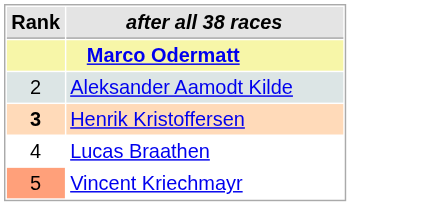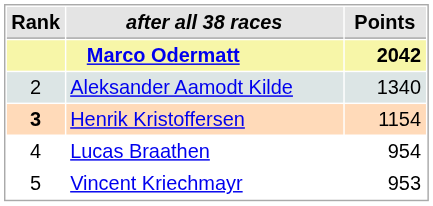 <table cellspacing="1" cellpadding="3" style="border:1px solid #aaa; font-size:86%;">
 <tr style="background:#e4e4e4;">
 <th style="border-bottom:1px solid #aaa; width:10px;">Rank</th>
 <th style="border-bottom:1px solid #aaa; width:185px; white-space:nowrap;"><em>after all 38 races</em></th>
+<th style="border-bottom:1px solid #aaa; width:50px;">Points</th>
 </tr>
 <tr style="background:#f7f6a8;">
 <td style="text-align:center;"></td>
 <td>   <strong><a href='#'>Marco Odermatt</a></strong></td>
+<td align="right"><strong>2042</strong></td>
 </tr>
 <tr style="background:#dce5e5;">
 <td style="text-align:center;">2</td>
 <td> <a href='#'>Aleksander Aamodt Kilde</a></td>
+<td align="right">1340</td>
 </tr>
 <tr style="background:#ffdab9;">
 <td style="text-align:center;"><strong>3</strong></td>
 <td> <a href='#'>Henrik Kristoffersen</a></td>
+<td align="right">1154</td>
 </tr>
 <tr>
 <td style="text-align:center;">4</td>
 <td> <a href='#'>Lucas Braathen</a></td>
+<td align="right">954</td>
 </tr>
 <tr>
-<td style="background: lightsalmon; text-align:center;">5</td>
+<td style="text-align:center;">5</td>
 <td> <a href='#'>Vincent Kriechmayr</a></td>
+<td align="right">953</td>
 </tr>
 </table>
